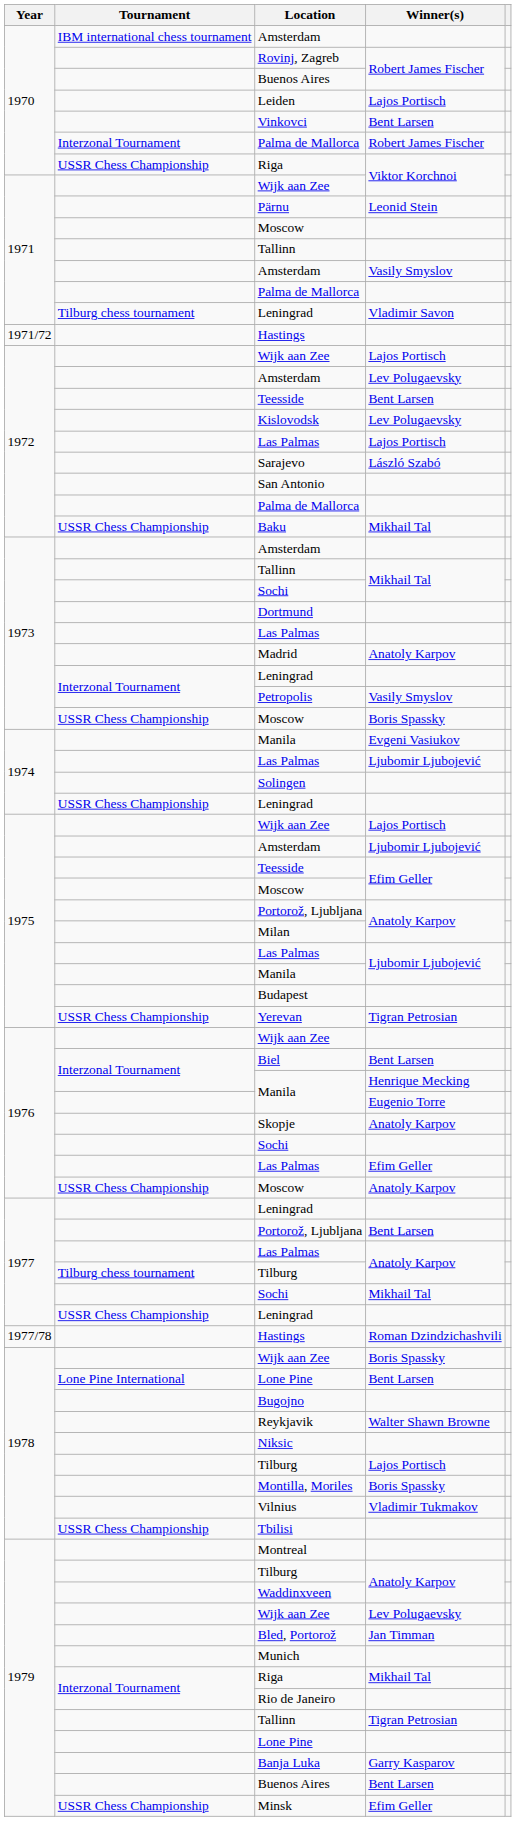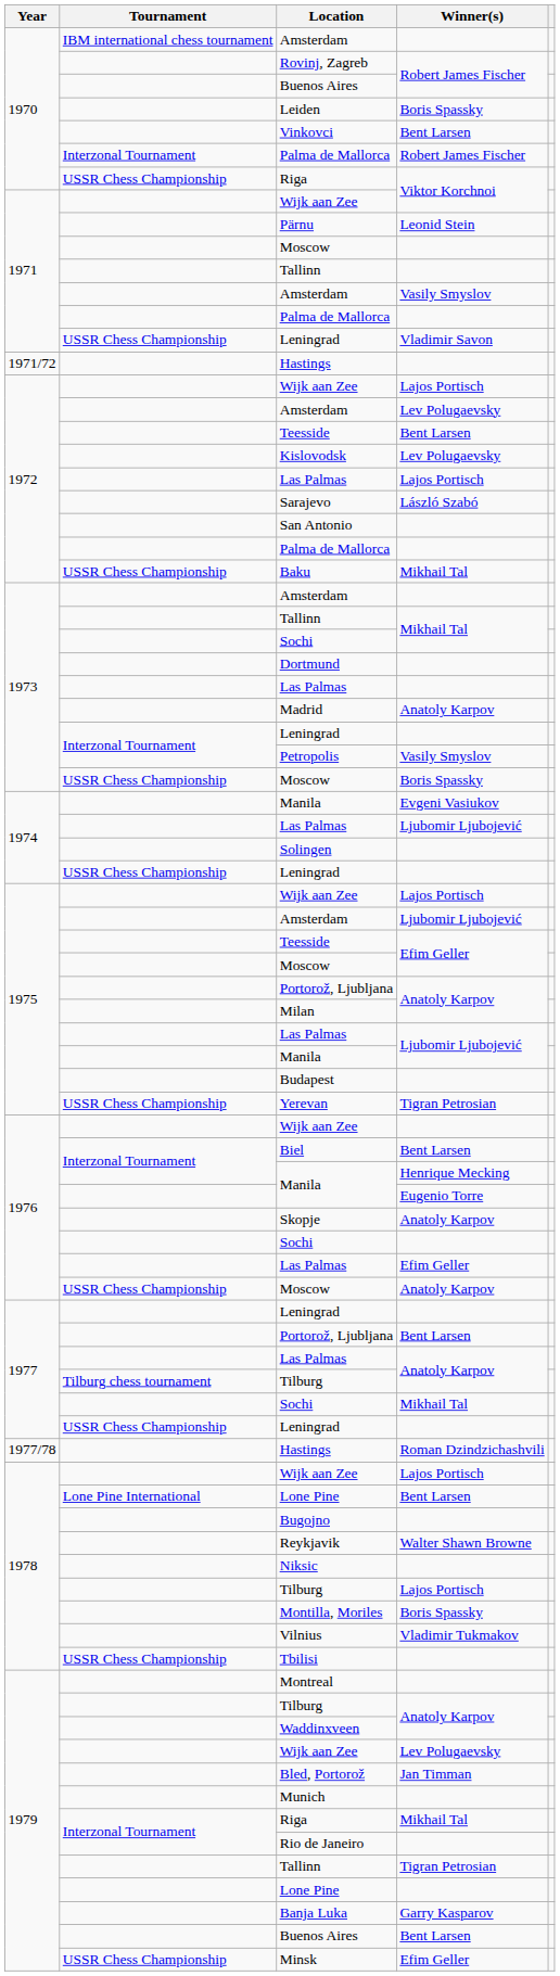 <table class="wikitable sortable">
 <tr>
 <th>Year</th>
 <th>Tournament</th>
 <th>Location</th>
 <th>Winner(s)</th>
 <th class="unsortable"></th>
 </tr>
 <tr>
 <td rowspan=7>1970</td>
 <td><a href='#'>IBM international chess tournament</a></td>
 <td>Amsterdam</td>
 <td></td>
 <td></td>
 </tr>
 <tr>
 <td></td>
 <td><a href='#'>Rovinj</a>, Zagreb</td>
 <td rowspan=2><a href='#'>Robert James Fischer</a></td>
 <td></td>
 </tr>
 <tr>
 <td></td>
 <td>Buenos Aires</td>
 <td></td>
 </tr>
 <tr>
 <td></td>
 <td>Leiden</td>
-<td><a href='#'>Lajos Portisch</a></td>
+<td><a href='#'>Boris Spassky</a></td>
 <td></td>
 </tr>
 <tr>
 <td></td>
 <td><a href='#'>Vinkovci</a></td>
 <td><a href='#'>Bent Larsen</a></td>
 <td></td>
 </tr>
 <tr>
 <td><a href='#'>Interzonal Tournament</a></td>
 <td><a href='#'>Palma de Mallorca</a></td>
 <td><a href='#'>Robert James Fischer</a></td>
 <td></td>
 </tr>
 <tr>
 <td><a href='#'>USSR Chess Championship</a></td>
 <td>Riga</td>
 <td rowspan=2><a href='#'>Viktor Korchnoi</a></td>
 <td></td>
 </tr>
 <tr>
 <td rowspan=7>1971</td>
 <td></td>
 <td><a href='#'>Wijk aan Zee</a></td>
 <td></td>
 </tr>
 <tr>
 <td></td>
 <td><a href='#'>Pärnu</a></td>
 <td><a href='#'>Leonid Stein</a></td>
 <td></td>
 </tr>
 <tr>
 <td></td>
 <td>Moscow</td>
 <td></td>
 <td></td>
 </tr>
 <tr>
 <td></td>
 <td>Tallinn</td>
 <td></td>
 <td></td>
 </tr>
 <tr>
 <td></td>
 <td>Amsterdam</td>
 <td><a href='#'>Vasily Smyslov</a></td>
 <td></td>
 </tr>
 <tr>
 <td></td>
 <td><a href='#'>Palma de Mallorca</a></td>
 <td></td>
 <td></td>
 </tr>
 <tr>
-<td><a href='#'>Tilburg chess tournament</a></td>
+<td><a href='#'>USSR Chess Championship</a></td>
 <td>Leningrad</td>
 <td><a href='#'>Vladimir Savon</a></td>
 <td></td>
 </tr>
 <tr>
 <td>1971/72</td>
 <td></td>
 <td><a href='#'>Hastings</a></td>
 <td></td>
 <td></td>
 </tr>
 <tr>
 <td rowspan=9>1972</td>
 <td></td>
 <td><a href='#'>Wijk aan Zee</a></td>
 <td><a href='#'>Lajos Portisch</a></td>
 <td></td>
 </tr>
 <tr>
 <td></td>
 <td>Amsterdam</td>
 <td><a href='#'>Lev Polugaevsky</a></td>
 <td></td>
 </tr>
 <tr>
 <td></td>
 <td><a href='#'>Teesside</a></td>
 <td><a href='#'>Bent Larsen</a></td>
 <td></td>
 </tr>
 <tr>
 <td></td>
 <td><a href='#'>Kislovodsk</a></td>
 <td><a href='#'>Lev Polugaevsky</a></td>
 <td></td>
 </tr>
 <tr>
 <td></td>
 <td><a href='#'>Las Palmas</a></td>
 <td><a href='#'>Lajos Portisch</a></td>
 <td></td>
 </tr>
 <tr>
 <td></td>
 <td>Sarajevo</td>
 <td><a href='#'>László Szabó</a></td>
 <td></td>
 </tr>
 <tr>
 <td></td>
 <td>San Antonio</td>
 <td></td>
 <td></td>
 </tr>
 <tr>
 <td></td>
 <td><a href='#'>Palma de Mallorca</a></td>
 <td></td>
 <td></td>
 </tr>
 <tr>
 <td><a href='#'>USSR Chess Championship</a></td>
 <td><a href='#'>Baku</a></td>
 <td><a href='#'>Mikhail Tal</a></td>
 <td></td>
 </tr>
 <tr>
 <td rowspan=9>1973</td>
 <td></td>
 <td>Amsterdam</td>
 <td></td>
 <td></td>
 </tr>
 <tr>
 <td></td>
 <td>Tallinn</td>
 <td rowspan=2><a href='#'>Mikhail Tal</a></td>
 <td></td>
 </tr>
 <tr>
 <td></td>
 <td><a href='#'>Sochi</a></td>
 <td></td>
 </tr>
 <tr>
 <td></td>
 <td><a href='#'>Dortmund</a></td>
 <td></td>
 <td></td>
 </tr>
 <tr>
 <td></td>
 <td><a href='#'>Las Palmas</a></td>
 <td></td>
 <td></td>
 </tr>
 <tr>
 <td></td>
 <td>Madrid</td>
 <td><a href='#'>Anatoly Karpov</a></td>
 <td></td>
 </tr>
 <tr>
 <td rowspan=2><a href='#'>Interzonal Tournament</a></td>
 <td>Leningrad</td>
 <td></td>
 <td></td>
 </tr>
 <tr>
 <td><a href='#'>Petropolis</a></td>
 <td><a href='#'>Vasily Smyslov</a></td>
 <td></td>
 </tr>
 <tr>
 <td><a href='#'>USSR Chess Championship</a></td>
 <td>Moscow</td>
 <td><a href='#'>Boris Spassky</a></td>
 <td></td>
 </tr>
 <tr>
 <td rowspan=4>1974</td>
 <td></td>
 <td>Manila</td>
 <td><a href='#'>Evgeni Vasiukov</a></td>
 <td></td>
 </tr>
 <tr>
 <td></td>
 <td><a href='#'>Las Palmas</a></td>
 <td><a href='#'>Ljubomir Ljubojević</a></td>
 <td></td>
 </tr>
 <tr>
 <td></td>
 <td><a href='#'>Solingen</a></td>
 <td></td>
 <td></td>
 </tr>
 <tr>
 <td><a href='#'>USSR Chess Championship</a></td>
 <td>Leningrad</td>
 <td></td>
 <td></td>
 </tr>
 <tr>
 <td rowspan=10>1975</td>
 <td></td>
 <td><a href='#'>Wijk aan Zee</a></td>
 <td><a href='#'>Lajos Portisch</a></td>
 <td></td>
 </tr>
 <tr>
 <td></td>
 <td>Amsterdam</td>
 <td><a href='#'>Ljubomir Ljubojević</a></td>
 <td></td>
 </tr>
 <tr>
 <td></td>
 <td><a href='#'>Teesside</a></td>
 <td rowspan=2><a href='#'>Efim Geller</a></td>
 <td></td>
 </tr>
 <tr>
 <td></td>
 <td>Moscow</td>
 <td></td>
 </tr>
 <tr>
 <td></td>
 <td><a href='#'>Portorož</a>, Ljubljana</td>
 <td rowspan=2><a href='#'>Anatoly Karpov</a></td>
 <td></td>
 </tr>
 <tr>
 <td></td>
 <td>Milan</td>
 <td></td>
 </tr>
 <tr>
 <td></td>
 <td><a href='#'>Las Palmas</a></td>
 <td rowspan=2><a href='#'>Ljubomir Ljubojević</a></td>
 <td></td>
 </tr>
 <tr>
 <td></td>
 <td>Manila</td>
 <td></td>
 </tr>
 <tr>
 <td></td>
 <td>Budapest</td>
 <td></td>
 <td></td>
 </tr>
 <tr>
 <td><a href='#'>USSR Chess Championship</a></td>
 <td><a href='#'>Yerevan</a></td>
 <td><a href='#'>Tigran Petrosian</a></td>
 <td></td>
 </tr>
 <tr>
 <td rowspan=8>1976</td>
 <td></td>
 <td><a href='#'>Wijk aan Zee</a></td>
 <td></td>
 <td></td>
 </tr>
 <tr>
 <td rowspan=2><a href='#'>Interzonal Tournament</a></td>
 <td><a href='#'>Biel</a></td>
 <td><a href='#'>Bent Larsen</a></td>
 <td></td>
 </tr>
 <tr>
 <td rowspan=2>Manila</td>
 <td><a href='#'>Henrique Mecking</a></td>
 <td></td>
 </tr>
 <tr>
 <td></td>
 <td><a href='#'>Eugenio Torre</a></td>
 <td></td>
 </tr>
 <tr>
 <td></td>
 <td>Skopje</td>
 <td><a href='#'>Anatoly Karpov</a></td>
 <td></td>
 </tr>
 <tr>
 <td></td>
 <td><a href='#'>Sochi</a></td>
 <td></td>
 <td></td>
 </tr>
 <tr>
 <td></td>
 <td><a href='#'>Las Palmas</a></td>
 <td><a href='#'>Efim Geller</a></td>
 <td></td>
 </tr>
 <tr>
 <td><a href='#'>USSR Chess Championship</a></td>
 <td>Moscow</td>
 <td><a href='#'>Anatoly Karpov</a></td>
 <td></td>
 </tr>
 <tr>
 <td rowspan=6>1977</td>
 <td></td>
 <td>Leningrad</td>
 <td></td>
 <td></td>
 </tr>
 <tr>
 <td></td>
 <td><a href='#'>Portorož</a>, Ljubljana</td>
 <td><a href='#'>Bent Larsen</a></td>
 <td></td>
 </tr>
 <tr>
 <td></td>
 <td><a href='#'>Las Palmas</a></td>
 <td rowspan=2><a href='#'>Anatoly Karpov</a></td>
 <td></td>
 </tr>
 <tr>
 <td><a href='#'>Tilburg chess tournament</a></td>
 <td>Tilburg</td>
 <td></td>
 </tr>
 <tr>
 <td></td>
 <td><a href='#'>Sochi</a></td>
 <td><a href='#'>Mikhail Tal</a></td>
 <td></td>
 </tr>
 <tr>
 <td><a href='#'>USSR Chess Championship</a></td>
 <td>Leningrad</td>
 <td></td>
 <td></td>
 </tr>
 <tr>
 <td>1977/78</td>
 <td></td>
 <td><a href='#'>Hastings</a></td>
 <td><a href='#'>Roman Dzindzichashvili</a></td>
 <td></td>
 </tr>
 <tr>
 <td rowspan=9>1978</td>
 <td></td>
 <td><a href='#'>Wijk aan Zee</a></td>
-<td><a href='#'>Boris Spassky</a></td>
+<td><a href='#'>Lajos Portisch</a></td>
 <td></td>
 </tr>
 <tr>
 <td><a href='#'>Lone Pine International</a></td>
 <td><a href='#'>Lone Pine</a></td>
 <td><a href='#'>Bent Larsen</a></td>
 <td></td>
 </tr>
 <tr>
 <td></td>
 <td><a href='#'>Bugojno</a></td>
 <td></td>
 <td></td>
 </tr>
 <tr>
 <td></td>
 <td>Reykjavik</td>
 <td><a href='#'>Walter Shawn Browne</a></td>
 <td></td>
 </tr>
 <tr>
 <td></td>
 <td><a href='#'>Niksic</a></td>
 <td></td>
 <td></td>
 </tr>
 <tr>
 <td></td>
 <td>Tilburg</td>
 <td><a href='#'>Lajos Portisch</a></td>
 <td></td>
 </tr>
 <tr>
 <td></td>
 <td><a href='#'>Montilla</a>, <a href='#'>Moriles</a></td>
 <td><a href='#'>Boris Spassky</a></td>
 <td></td>
 </tr>
 <tr>
 <td></td>
 <td>Vilnius</td>
 <td><a href='#'>Vladimir Tukmakov</a></td>
 <td></td>
 </tr>
 <tr>
 <td><a href='#'>USSR Chess Championship</a></td>
 <td><a href='#'>Tbilisi</a></td>
 <td></td>
 <td></td>
 </tr>
 <tr>
 <td rowspan=13>1979</td>
 <td></td>
 <td>Montreal</td>
 <td></td>
 <td></td>
 </tr>
 <tr>
 <td></td>
 <td>Tilburg</td>
 <td rowspan=2><a href='#'>Anatoly Karpov</a></td>
 <td></td>
 </tr>
 <tr>
 <td></td>
 <td><a href='#'>Waddinxveen</a></td>
 <td></td>
 </tr>
 <tr>
 <td></td>
 <td><a href='#'>Wijk aan Zee</a></td>
 <td><a href='#'>Lev Polugaevsky</a></td>
 <td></td>
 </tr>
 <tr>
 <td></td>
 <td><a href='#'>Bled</a>, <a href='#'>Portorož</a></td>
 <td><a href='#'>Jan Timman</a></td>
 <td></td>
 </tr>
 <tr>
 <td></td>
 <td>Munich</td>
 <td></td>
 <td></td>
 </tr>
 <tr>
 <td rowspan=2><a href='#'>Interzonal Tournament</a></td>
 <td>Riga</td>
 <td><a href='#'>Mikhail Tal</a></td>
 <td></td>
 </tr>
 <tr>
 <td>Rio de Janeiro</td>
 <td></td>
 <td></td>
 </tr>
 <tr>
 <td></td>
 <td>Tallinn</td>
 <td><a href='#'>Tigran Petrosian</a></td>
 <td></td>
 </tr>
 <tr>
 <td></td>
 <td><a href='#'>Lone Pine</a></td>
 <td></td>
 <td></td>
 </tr>
 <tr>
 <td></td>
 <td><a href='#'>Banja Luka</a></td>
 <td><a href='#'>Garry Kasparov</a></td>
 <td></td>
 </tr>
 <tr>
 <td></td>
 <td>Buenos Aires</td>
 <td><a href='#'>Bent Larsen</a></td>
 <td></td>
 </tr>
 <tr>
 <td><a href='#'>USSR Chess Championship</a></td>
 <td>Minsk</td>
 <td><a href='#'>Efim Geller</a></td>
 <td></td>
 </tr>
 </table>
